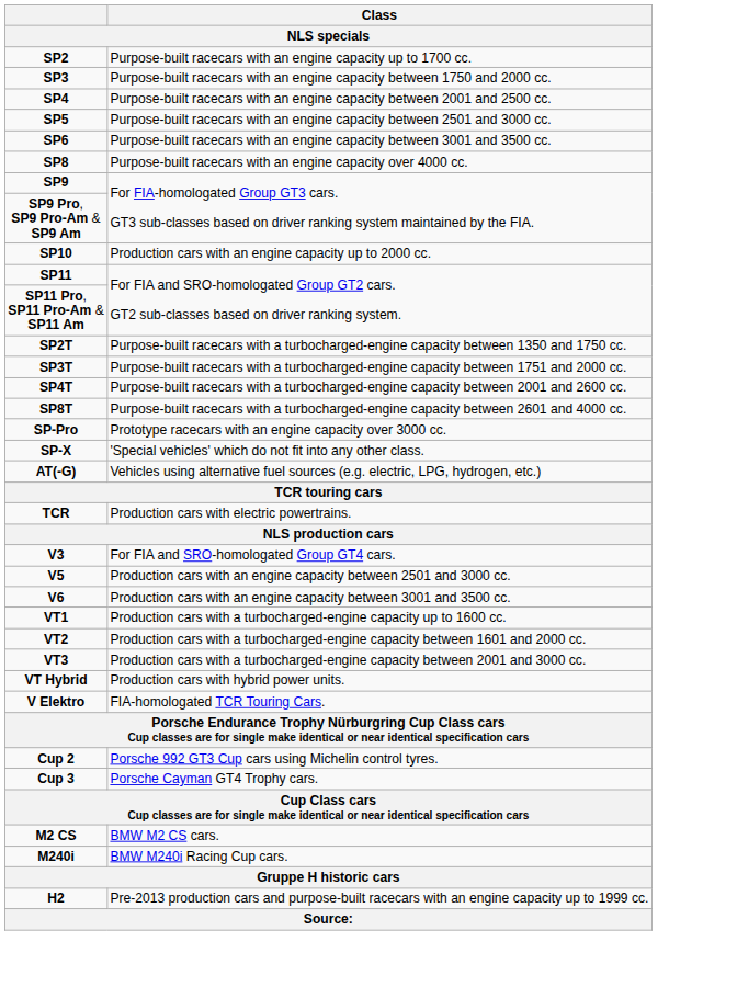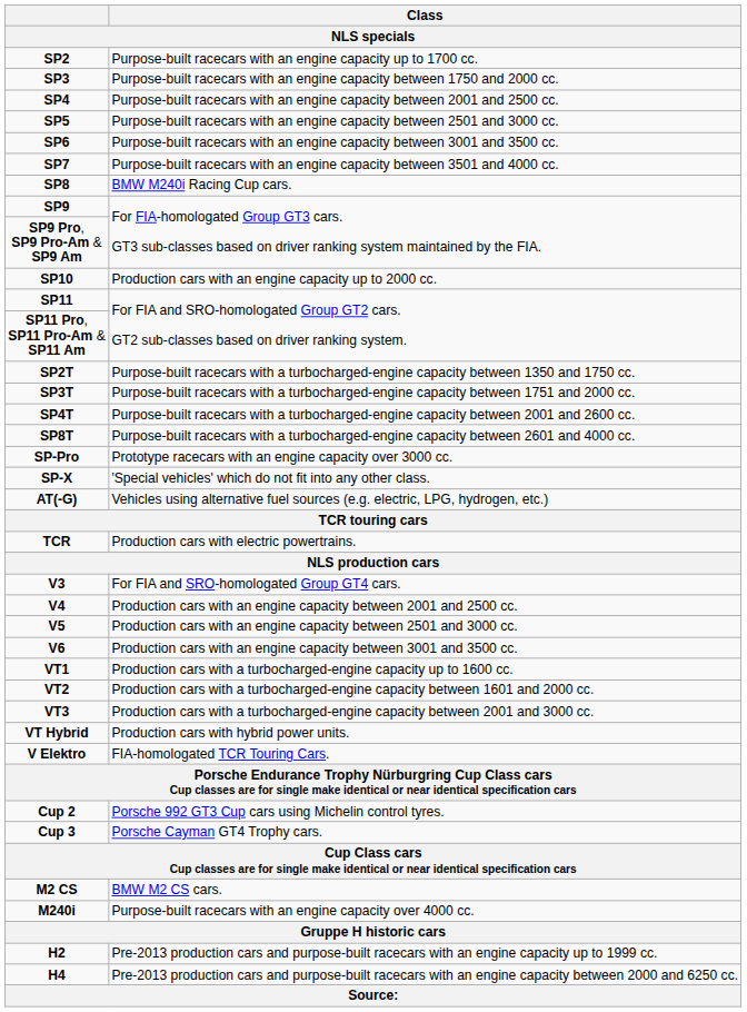 <table class="wikitable" style="font-size: 85%;">
 <tr>
 <th></th>
 <th>Class</th>
 </tr>
 <tr>
 <th colspan="2">NLS specials</th>
 </tr>
 <tr>
 <td style="text-align:center"><strong>SP2</strong></td>
 <td>Purpose-built racecars with an engine capacity up to 1700 cc.</td>
 </tr>
 <tr>
 <td style="text-align:center"><strong>SP3</strong></td>
 <td>Purpose-built racecars with an engine capacity between 1750 and 2000 cc.</td>
 </tr>
 <tr>
 <td style="text-align:center"><strong>SP4</strong></td>
 <td>Purpose-built racecars with an engine capacity between 2001 and 2500 cc.</td>
 </tr>
 <tr>
 <td style="text-align:center"><strong>SP5</strong></td>
 <td>Purpose-built racecars with an engine capacity between 2501 and 3000 cc.</td>
 </tr>
 <tr>
 <td style="text-align:center"><strong>SP6</strong></td>
 <td>Purpose-built racecars with an engine capacity between 3001 and 3500 cc.</td>
 </tr>
 <tr>
+<td style="text-align:center"><strong>SP7</strong></td>
+<td>Purpose-built racecars with an engine capacity between 3501 and 4000 cc.</td>
+</tr>
+<tr>
 <td style="text-align:center"><strong>SP8</strong></td>
-<td>Purpose-built racecars with an engine capacity over 4000 cc.</td>
+<td><a href='#'>BMW M240i</a> Racing Cup cars.</td>
 </tr>
 <tr>
 <td style="text-align:center"><strong>SP9</strong></td>
 <td rowspan="2">For <a href='#'>FIA</a>-homologated <a href='#'>Group GT3</a> cars. <br><br> GT3 sub-classes based on driver ranking system maintained by the FIA.</td>
 </tr>
 <tr>
 <td style="text-align:center"><strong>SP9 Pro</strong>,<br> <strong>SP9 Pro-Am</strong> &<br> <strong>SP9 Am</strong></td>
 </tr>
 <tr>
 <td style="text-align:center"><strong>SP10</strong></td>
 <td>Production cars with an engine capacity up to 2000 cc.</td>
 </tr>
 <tr>
 <td style="text-align:center"><strong>SP11</strong></td>
 <td rowspan="2">For FIA and SRO-homologated <a href='#'>Group GT2</a> cars. <br><br> GT2 sub-classes based on driver ranking system.</td>
 </tr>
 <tr>
 <td style="text-align:center"><strong>SP11 Pro</strong>,<br> <strong>SP11 Pro-Am</strong> &<br> <strong>SP11 Am</strong></td>
 </tr>
 <tr>
 <td style="text-align:center"><strong>SP2T</strong></td>
 <td>Purpose-built racecars with a turbocharged-engine capacity between 1350 and 1750 cc.</td>
 </tr>
 <tr>
 <td style="text-align:center"><strong>SP3T</strong></td>
 <td>Purpose-built racecars with a turbocharged-engine capacity between 1751 and 2000 cc.</td>
 </tr>
 <tr>
 <td style="text-align:center"><strong>SP4T</strong></td>
 <td>Purpose-built racecars with a turbocharged-engine capacity between 2001 and 2600 cc.</td>
 </tr>
 <tr>
 <td style="text-align:center"><strong>SP8T</strong></td>
 <td>Purpose-built racecars with a turbocharged-engine capacity between 2601 and 4000 cc.</td>
 </tr>
 <tr>
 <td style="text-align:center"><strong>SP-Pro</strong></td>
 <td>Prototype racecars with an engine capacity over 3000 cc.</td>
 </tr>
 <tr>
 <td style="text-align:center"><strong>SP-X</strong></td>
 <td>'Special vehicles' which do not fit into any other class.</td>
 </tr>
 <tr>
 <td style="text-align:center"><strong>AT(-G)</strong></td>
 <td>Vehicles using alternative fuel sources (e.g. electric, LPG, hydrogen, etc.)</td>
 </tr>
 <tr>
 <th colspan="2">TCR touring cars</th>
 </tr>
 <tr>
 <td style="text-align:center"><strong>TCR</strong></td>
 <td>Production cars with electric powertrains.</td>
 </tr>
 <tr>
 <th colspan="2">NLS production cars</th>
 </tr>
 <tr>
 <td style="text-align:center"><strong>V3</strong></td>
 <td>For FIA and <a href='#'>SRO</a>-homologated <a href='#'>Group GT4</a> cars.</td>
 </tr>
 <tr>
+<td style="text-align:center"><strong>V4</strong></td>
+<td>Production cars with an engine capacity between 2001 and 2500 cc.</td>
+</tr>
+<tr>
 <td style="text-align:center"><strong>V5</strong></td>
 <td>Production cars with an engine capacity between 2501 and 3000 cc.</td>
 </tr>
 <tr>
 <td style="text-align:center"><strong>V6</strong></td>
 <td>Production cars with an engine capacity between 3001 and 3500 cc.</td>
 </tr>
 <tr>
 <td style="text-align:center"><strong>VT1</strong></td>
 <td>Production cars with a turbocharged-engine capacity up to 1600 cc.</td>
 </tr>
 <tr>
 <td style="text-align:center"><strong>VT2</strong></td>
 <td>Production cars with a turbocharged-engine capacity between 1601 and 2000 cc.</td>
 </tr>
 <tr>
 <td style="text-align:center"><strong>VT3</strong></td>
 <td>Production cars with a turbocharged-engine capacity between 2001 and 3000 cc.</td>
 </tr>
 <tr>
 <td style="text-align:center"><strong>VT Hybrid</strong></td>
 <td>Production cars with hybrid power units.</td>
 </tr>
 <tr>
 <td style="text-align:center"><strong>V Elektro</strong></td>
 <td>FIA-homologated <a href='#'>TCR Touring Cars</a>.</td>
 </tr>
 <tr>
 <th colspan="2">Porsche Endurance Trophy Nürburgring Cup Class cars<br><small>Cup classes are for single make identical or near identical specification cars</small></th>
 </tr>
 <tr>
 <td style="text-align:center"><strong>Cup 2</strong></td>
 <td><a href='#'>Porsche 992 GT3 Cup</a> cars using Michelin control tyres.</td>
 </tr>
 <tr>
 <td style="text-align:center"><strong>Cup 3</strong></td>
 <td><a href='#'>Porsche Cayman</a> GT4 Trophy cars.</td>
 </tr>
 <tr>
 <th colspan="2">Cup Class cars <br><small>Cup classes are for single make identical or near identical specification cars</small></th>
 </tr>
 <tr>
 <td style="text-align:center"><strong>M2 CS</strong></td>
 <td><a href='#'>BMW M2 CS</a> cars.</td>
 </tr>
 <tr>
 <td style="text-align:center"><strong>M240i</strong></td>
-<td><a href='#'>BMW M240i</a> Racing Cup cars.</td>
+<td>Purpose-built racecars with an engine capacity over 4000 cc.</td>
 </tr>
 <tr>
 <th colspan="2">Gruppe H historic cars</th>
 </tr>
 <tr>
 <td style="text-align:center"><strong>H2</strong></td>
 <td>Pre-2013 production cars and purpose-built racecars with an engine capacity up to 1999 cc.</td>
 </tr>
 <tr>
+<td style="text-align:center"><strong>H4</strong></td>
+<td>Pre-2013 production cars and purpose-built racecars with an engine capacity between 2000 and 6250 cc.</td>
+</tr>
+<tr>
 <th colspan=2>Source:</th>
 </tr>
 </table>
